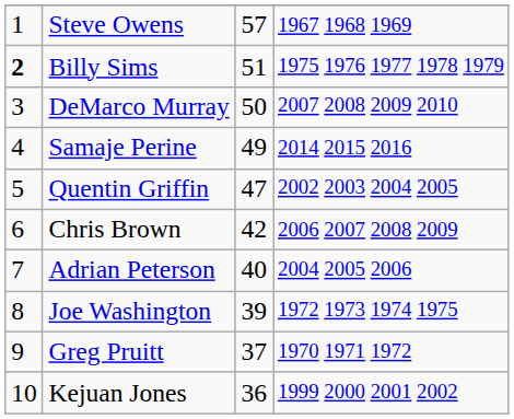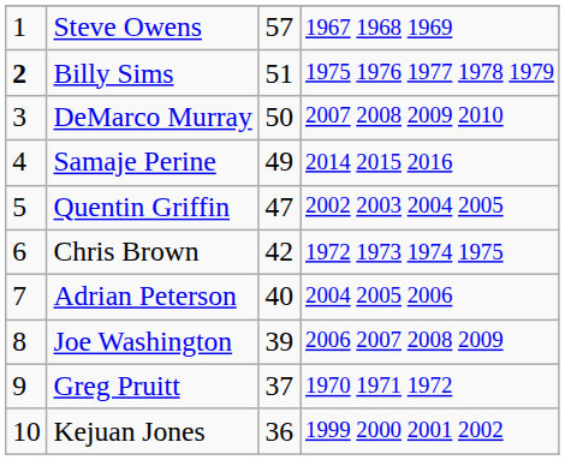 <table class="wikitable">
 <tr>
 </tr>
 <tr>
 <td>1</td>
 <td><a href='#'>Steve Owens</a></td>
 <td>57</td>
 <td style="font-size:80%;"><a href='#'>1967</a> <a href='#'>1968</a> <a href='#'>1969</a></td>
 </tr>
 <tr>
 <td><strong>2</strong></td>
 <td><a href='#'>Billy Sims</a></td>
 <td>51</td>
 <td style="font-size:80%;"><a href='#'>1975</a> <a href='#'>1976</a> <a href='#'>1977</a> <a href='#'>1978</a> <a href='#'>1979</a></td>
 </tr>
 <tr>
 <td>3</td>
 <td><a href='#'>DeMarco Murray</a></td>
 <td>50</td>
 <td style="font-size:80%;"><a href='#'>2007</a> <a href='#'>2008</a> <a href='#'>2009</a> <a href='#'>2010</a></td>
 </tr>
 <tr>
 <td>4</td>
 <td><a href='#'>Samaje Perine</a></td>
 <td>49</td>
 <td style="font-size:80%;"><a href='#'>2014</a> <a href='#'>2015</a> <a href='#'>2016</a></td>
 </tr>
 <tr>
 <td>5</td>
 <td><a href='#'>Quentin Griffin</a></td>
 <td>47</td>
 <td style="font-size:80%;"><a href='#'>2002</a> <a href='#'>2003</a> <a href='#'>2004</a> <a href='#'>2005</a></td>
 </tr>
 <tr>
 <td>6</td>
 <td>Chris Brown</td>
 <td>42</td>
-<td style="font-size:80%;"><a href='#'>2006</a> <a href='#'>2007</a> <a href='#'>2008</a> <a href='#'>2009</a></td>
+<td style="font-size:80%;"><a href='#'>1972</a> <a href='#'>1973</a> <a href='#'>1974</a> <a href='#'>1975</a></td>
 </tr>
 <tr>
 <td>7</td>
 <td><a href='#'>Adrian Peterson</a></td>
 <td>40</td>
 <td style="font-size:80%;"><a href='#'>2004</a> <a href='#'>2005</a> <a href='#'>2006</a></td>
 </tr>
 <tr>
 <td>8</td>
 <td><a href='#'>Joe Washington</a></td>
 <td>39</td>
-<td style="font-size:80%;"><a href='#'>1972</a> <a href='#'>1973</a> <a href='#'>1974</a> <a href='#'>1975</a></td>
+<td style="font-size:80%;"><a href='#'>2006</a> <a href='#'>2007</a> <a href='#'>2008</a> <a href='#'>2009</a></td>
 </tr>
 <tr>
 <td>9</td>
 <td><a href='#'>Greg Pruitt</a></td>
 <td>37</td>
 <td style="font-size:80%;"><a href='#'>1970</a> <a href='#'>1971</a> <a href='#'>1972</a></td>
 </tr>
 <tr>
 <td>10</td>
 <td>Kejuan Jones</td>
 <td>36</td>
 <td style="font-size:80%;"><a href='#'>1999</a> <a href='#'>2000</a> <a href='#'>2001</a> <a href='#'>2002</a></td>
 </tr>
 </table>
